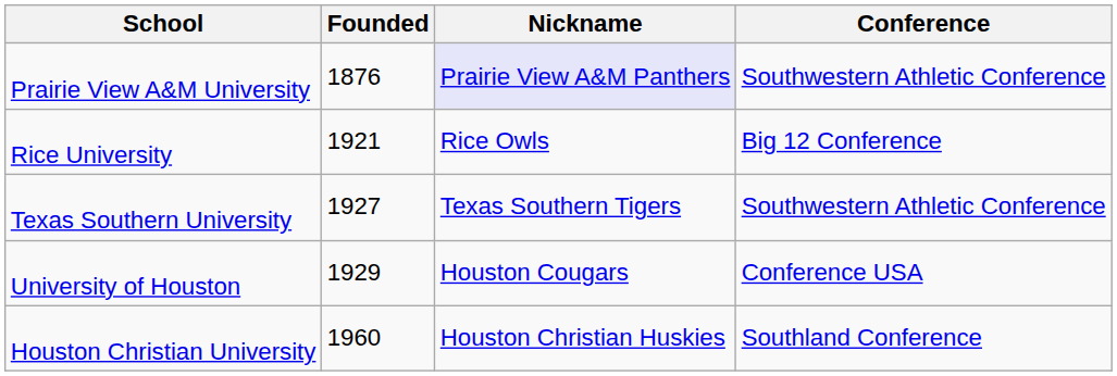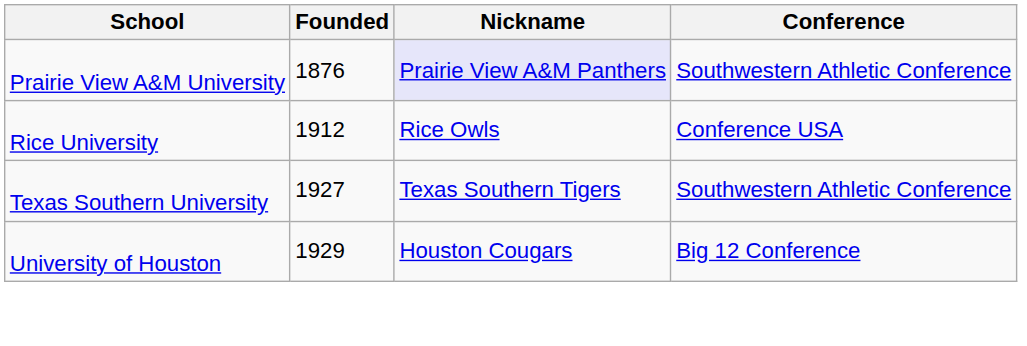 <table class="wikitable">
 <tr>
 <th>School</th>
 <th>Founded</th>
 <th>Nickname</th>
 <th>Conference</th>
 </tr>
 <tr>
 <td> <br> <a href='#'>Prairie View A&M University</a></td>
 <td>1876</td>
 <td style="background: lavender;"><a href='#'>Prairie View A&M Panthers</a></td>
 <td><a href='#'>Southwestern Athletic Conference</a></td>
 </tr>
 <tr>
 <td> <br><a href='#'>Rice University</a></td>
-<td>1921</td>
+<td>1912</td>
 <td><a href='#'>Rice Owls</a></td>
-<td><a href='#'>Big 12 Conference</a></td>
+<td><a href='#'>Conference USA</a></td>
 </tr>
 <tr>
 <td> <br> <a href='#'>Texas Southern University</a></td>
 <td>1927</td>
 <td><a href='#'>Texas Southern Tigers</a></td>
 <td><a href='#'>Southwestern Athletic Conference</a></td>
 </tr>
 <tr>
 <td> <br> <a href='#'>University of Houston</a></td>
 <td>1929</td>
 <td><a href='#'>Houston Cougars</a></td>
-<td><a href='#'>Conference USA</a></td>
-</tr>
-<tr>
-<td> <br><a href='#'>Houston Christian University</a></td>
-<td>1960</td>
-<td><a href='#'>Houston Christian Huskies</a></td>
-<td><a href='#'>Southland Conference</a></td>
+<td><a href='#'>Big 12 Conference</a></td>
 </tr>
 </table>
